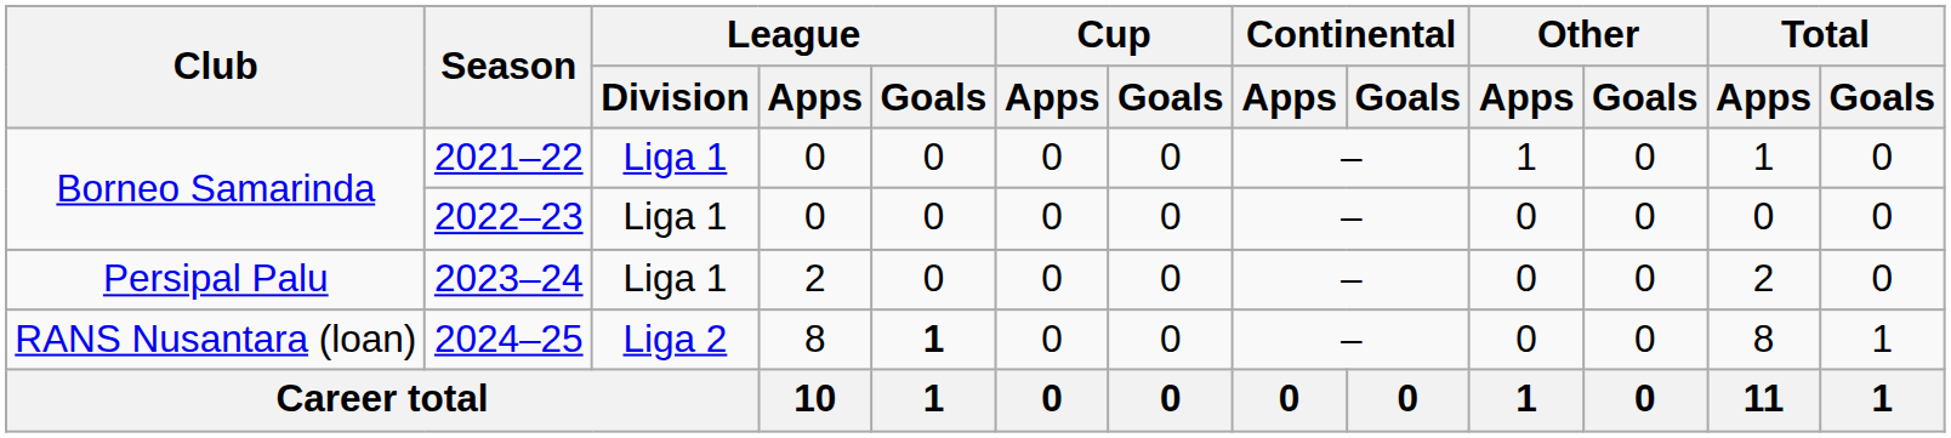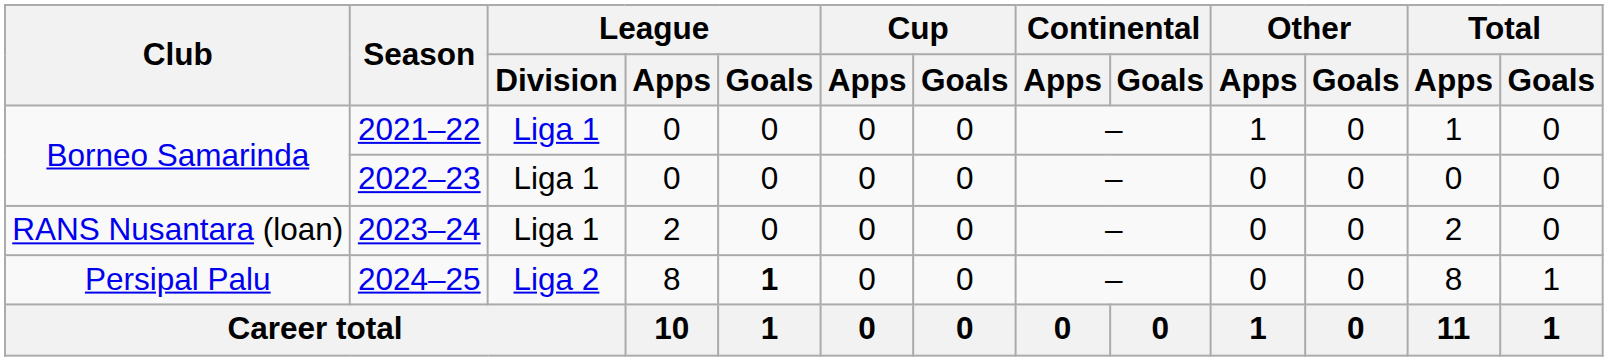 <table class="wikitable" style="text-align: center">
 <tr>
 <th rowspan="2">Club</th>
 <th rowspan="2">Season</th>
 <th colspan="3">League</th>
 <th colspan="2">Cup</th>
 <th colspan="2">Continental</th>
 <th colspan="2">Other</th>
 <th colspan="2">Total</th>
 </tr>
 <tr>
 <th>Division</th>
 <th>Apps</th>
 <th>Goals</th>
 <th>Apps</th>
 <th>Goals</th>
 <th>Apps</th>
 <th>Goals</th>
 <th>Apps</th>
 <th>Goals</th>
 <th>Apps</th>
 <th>Goals</th>
 </tr>
 <tr>
 <td rowspan="2"><a href='#'>Borneo Samarinda</a></td>
 <td><a href='#'>2021–22</a></td>
 <td rowspan="1" valign="center"><a href='#'>Liga 1</a></td>
 <td>0</td>
 <td>0</td>
 <td>0</td>
 <td>0</td>
 <td colspan="2">–</td>
 <td>1</td>
 <td>0</td>
 <td>1</td>
 <td>0</td>
 </tr>
 <tr>
 <td><a href='#'>2022–23</a></td>
 <td rowspan="1" valign="center">Liga 1</td>
 <td>0</td>
 <td>0</td>
 <td>0</td>
 <td>0</td>
 <td colspan=2>–</td>
 <td>0</td>
 <td>0</td>
 <td>0</td>
 <td>0</td>
 </tr>
 <tr>
-<td rowspan="1"><a href='#'>Persipal Palu</a></td>
+<td rowspan="1"><a href='#'>RANS Nusantara</a> (loan)</td>
 <td><a href='#'>2023–24</a></td>
 <td rowspan="1" valign="center">Liga 1</td>
 <td>2</td>
 <td>0</td>
 <td>0</td>
 <td>0</td>
 <td colspan="2">–</td>
 <td>0</td>
 <td>0</td>
 <td>2</td>
 <td>0</td>
 </tr>
 <tr>
-<td rowspan="1"><a href='#'>RANS Nusantara</a> (loan)</td>
+<td rowspan="1"><a href='#'>Persipal Palu</a></td>
 <td><a href='#'>2024–25</a></td>
 <td rowspan="1" valign="center"><a href='#'>Liga 2</a></td>
 <td>8</td>
 <td><strong>1</strong></td>
 <td>0</td>
 <td>0</td>
 <td colspan="2">–</td>
 <td>0</td>
 <td>0</td>
 <td>8</td>
 <td>1</td>
 </tr>
 <tr>
 <th colspan=3>Career total</th>
 <th>10</th>
 <th>1</th>
 <th>0</th>
 <th>0</th>
 <th>0</th>
 <th>0</th>
 <th>1</th>
 <th>0</th>
 <th>11</th>
 <th>1</th>
 </tr>
 </table>
